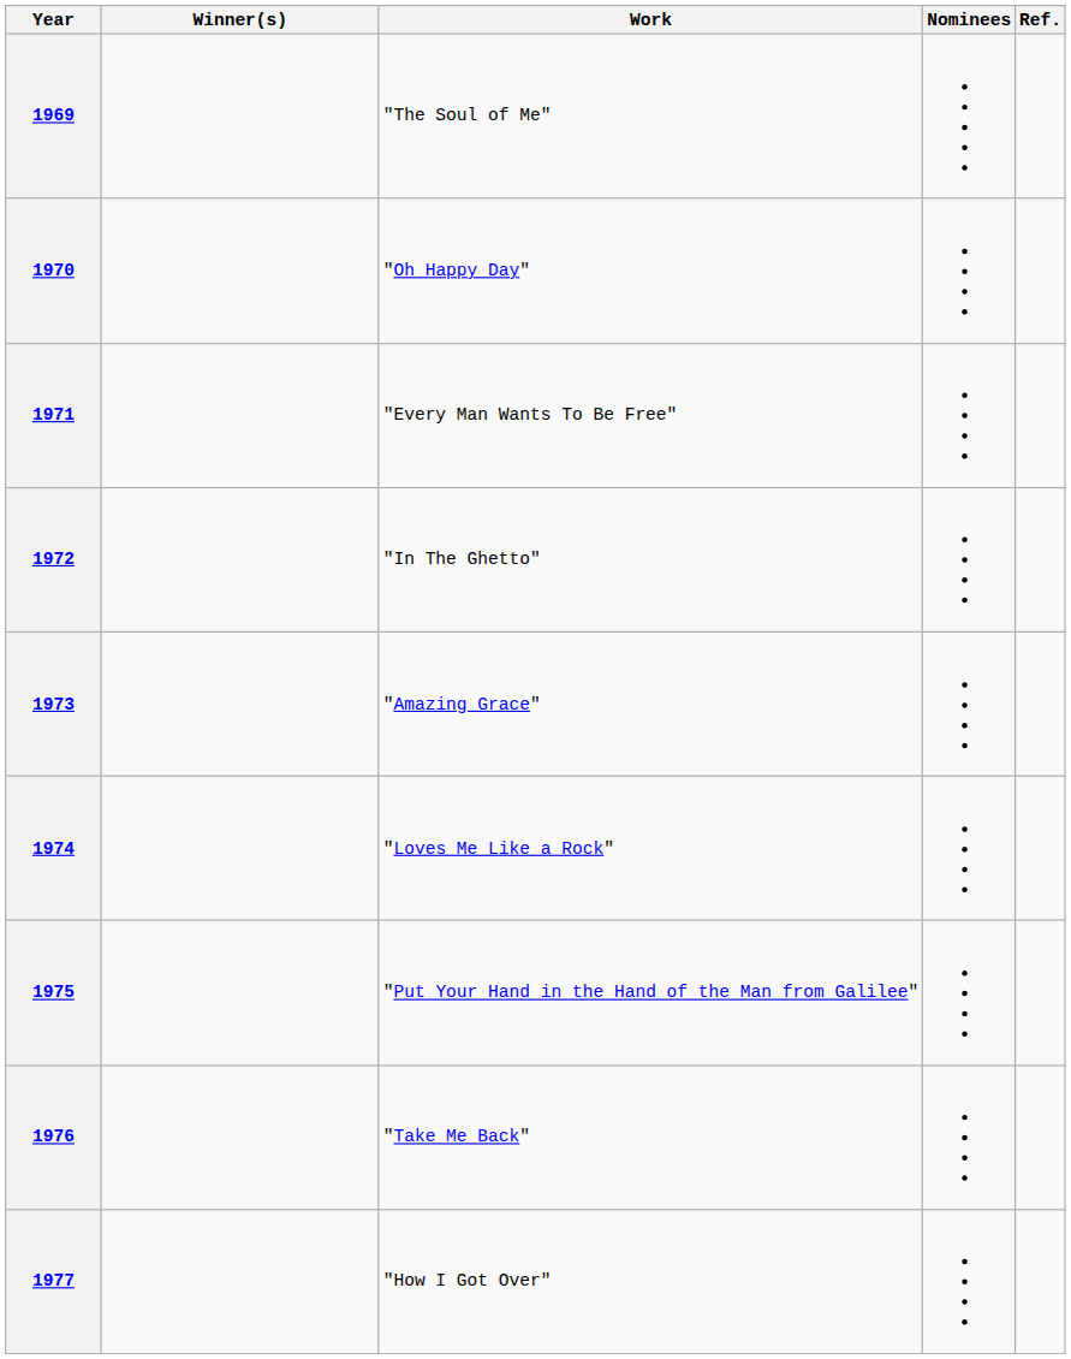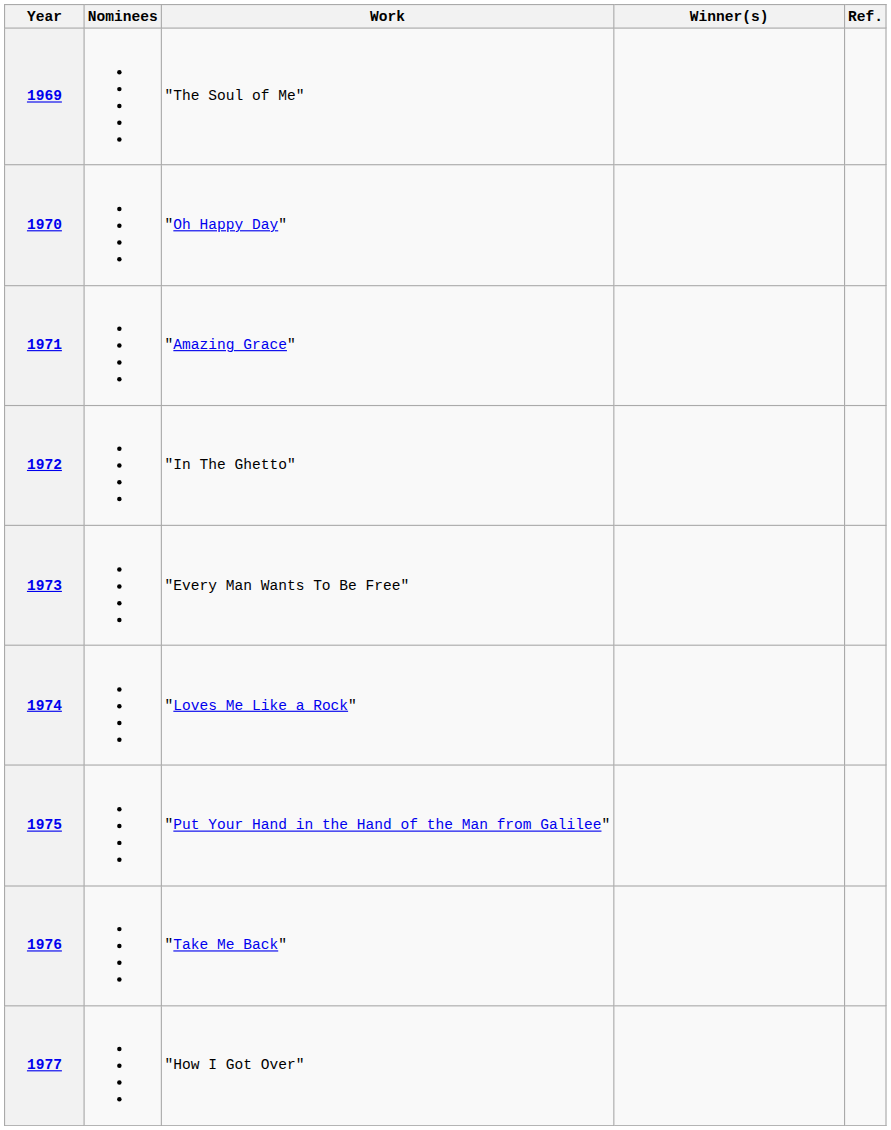 <table class="wikitable sortable">
 <tr>
 <th scope="col" style="width:5em;">Year</th>
+<th scope="col" class="unsortable">Nominees</th>
+<th scope="col">Work</th>
 <th scope="col" style="width:200px;">Winner(s)</th>
-<th scope="col">Work</th>
-<th scope="col" class="unsortable">Nominees</th>
 <th scope="col" class="unsortable">Ref.</th>
 </tr>
 <tr>
 <th scope="row"><a href='#'>1969</a></th>
+<td><br><ul><li></li><li></li><li></li><li></li><li></li></ul></td>
+<td>"The Soul of Me"</td>
 <td></td>
-<td>"The Soul of Me"</td>
-<td><br><ul><li></li><li></li><li></li><li></li><li></li></ul></td>
 <td style="text-align:center;"></td>
 </tr>
 <tr>
 <th scope="row"><a href='#'>1970</a></th>
+<td><br><ul><li></li><li></li><li></li><li></li></ul></td>
+<td>"<a href='#'>Oh Happy Day</a>"</td>
 <td></td>
-<td>"<a href='#'>Oh Happy Day</a>"</td>
-<td><br><ul><li></li><li></li><li></li><li></li></ul></td>
 <td style="text-align:center;"></td>
 </tr>
 <tr>
 <th scope="row"><a href='#'>1971</a></th>
+<td><br><ul><li></li><li></li><li></li><li></li></ul></td>
+<td>"<a href='#'>Amazing Grace</a>"</td>
 <td></td>
-<td>"Every Man Wants To Be Free"</td>
-<td><br><ul><li></li><li></li><li></li><li></li></ul></td>
 <td style="text-align:center;"></td>
 </tr>
 <tr>
 <th scope="row"><a href='#'>1972</a></th>
+<td><br><ul><li></li><li></li><li></li><li></li></ul></td>
+<td>"In The Ghetto"</td>
 <td></td>
-<td>"In The Ghetto"</td>
-<td><br><ul><li></li><li></li><li></li><li></li></ul></td>
 <td style="text-align:center;"></td>
 </tr>
 <tr>
 <th scope="row"><a href='#'>1973</a></th>
+<td><br><ul><li></li><li></li><li></li><li></li></ul></td>
+<td>"Every Man Wants To Be Free"</td>
 <td></td>
-<td>"<a href='#'>Amazing Grace</a>"</td>
-<td><br><ul><li></li><li></li><li></li><li></li></ul></td>
 <td style="text-align:center;"></td>
 </tr>
 <tr>
 <th scope="row"><a href='#'>1974</a></th>
+<td><br><ul><li></li><li></li><li></li><li></li></ul></td>
+<td>"<a href='#'>Loves Me Like a Rock</a>"</td>
 <td></td>
-<td>"<a href='#'>Loves Me Like a Rock</a>"</td>
-<td><br><ul><li></li><li></li><li></li><li></li></ul></td>
 <td style="text-align:center;"></td>
 </tr>
 <tr>
 <th scope="row"><a href='#'>1975</a></th>
+<td><br><ul><li></li><li></li><li></li><li></li></ul></td>
+<td>"<a href='#'>Put Your Hand in the Hand of the Man from Galilee</a>"</td>
 <td></td>
-<td>"<a href='#'>Put Your Hand in the Hand of the Man from Galilee</a>"</td>
-<td><br><ul><li></li><li></li><li></li><li></li></ul></td>
 <td style="text-align:center;"></td>
 </tr>
 <tr>
 <th scope="row"><a href='#'>1976</a></th>
+<td><br><ul><li></li><li></li><li></li><li></li></ul></td>
+<td>"<a href='#'>Take Me Back</a>"</td>
 <td></td>
-<td>"<a href='#'>Take Me Back</a>"</td>
-<td><br><ul><li></li><li></li><li></li><li></li></ul></td>
 <td style="text-align:center;"></td>
 </tr>
 <tr>
 <th scope="row"><a href='#'>1977</a></th>
+<td><br><ul><li></li><li></li><li></li><li></li></ul></td>
+<td>"How I Got Over"</td>
 <td></td>
-<td>"How I Got Over"</td>
-<td><br><ul><li></li><li></li><li></li><li></li></ul></td>
 <td style="text-align:center;"></td>
 </tr>
 </table>
